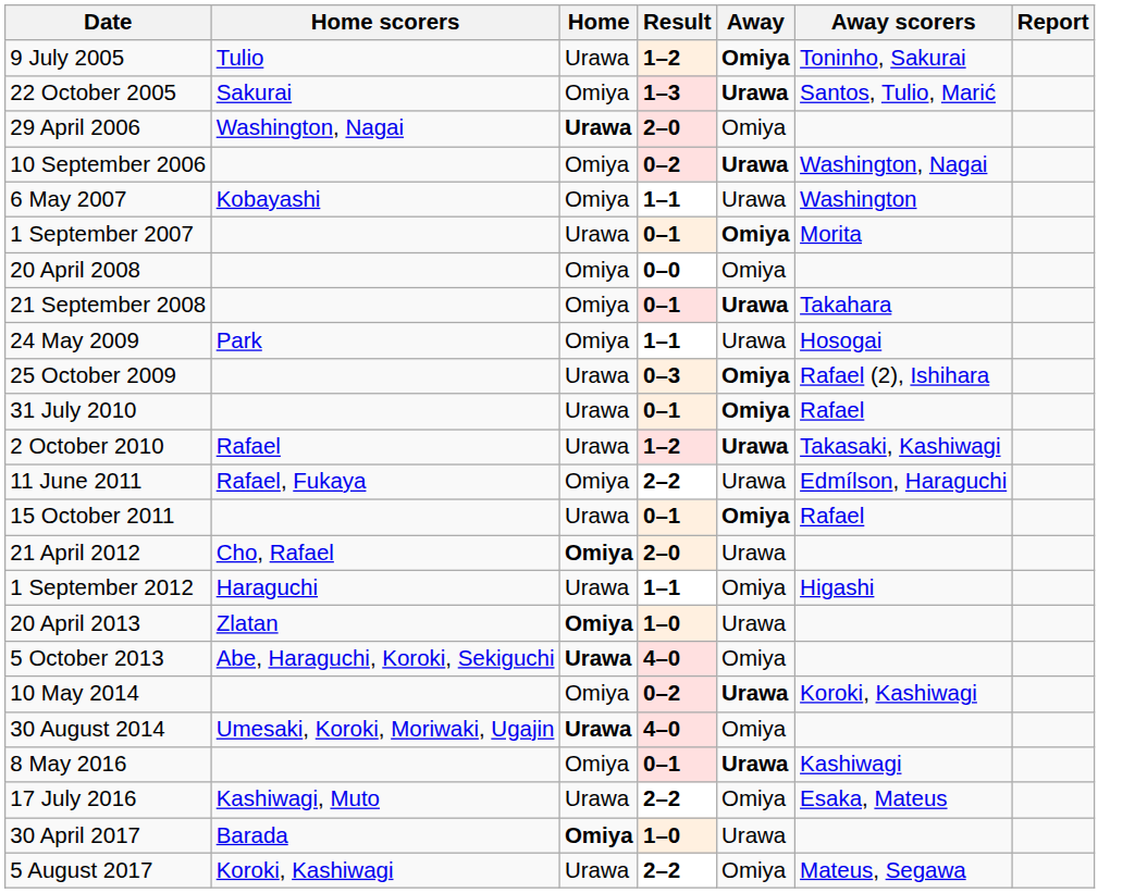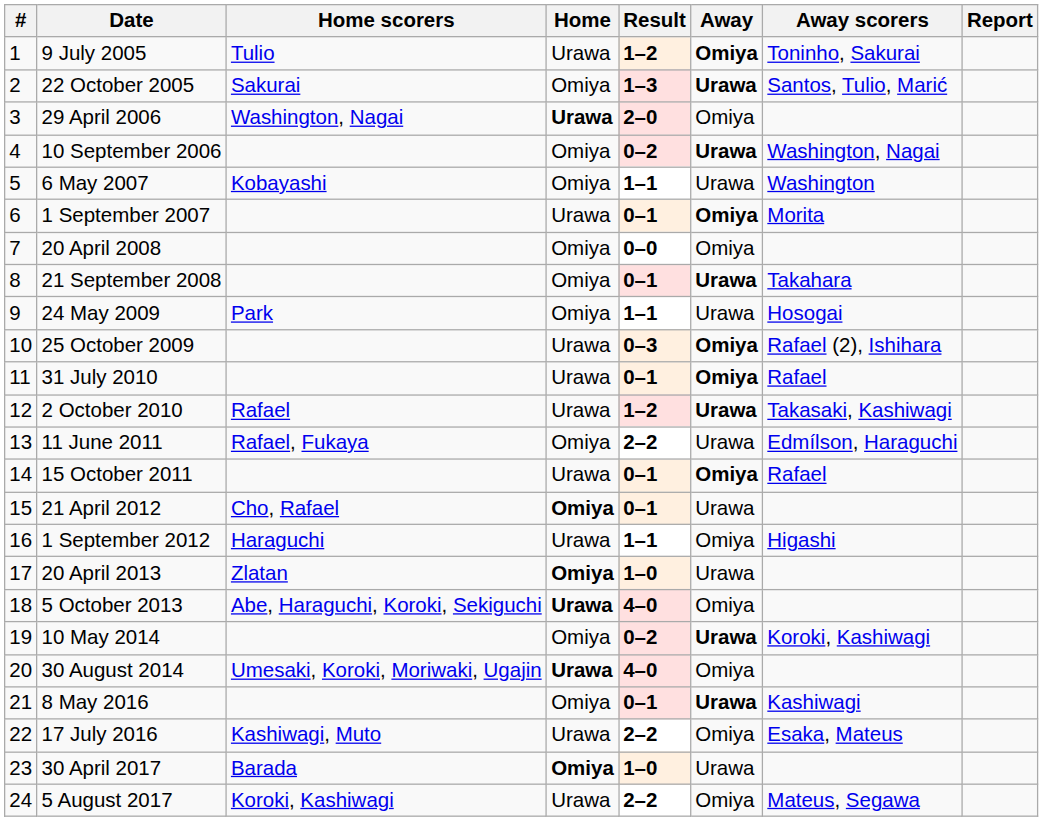 <table class="wikitable">
 <tr>
+<th>#</th>
 <th>Date</th>
 <th>Home scorers</th>
 <th>Home</th>
 <th>Result</th>
 <th>Away</th>
 <th>Away scorers</th>
 <th>Report</th>
 </tr>
 <tr>
+<td>1</td>
 <td>9 July 2005</td>
 <td><a href='#'>Tulio</a></td>
 <td>Urawa</td>
 <td style="background:#fff0e0;"><strong>1–2</strong></td>
 <td><strong>Omiya</strong></td>
 <td><a href='#'>Toninho</a>, <a href='#'>Sakurai</a></td>
 <td></td>
 </tr>
 <tr>
+<td>2</td>
 <td>22 October 2005</td>
 <td><a href='#'>Sakurai</a></td>
 <td>Omiya</td>
 <td style="background:#ffe0e0;"><strong>1–3</strong></td>
 <td><strong>Urawa</strong></td>
 <td><a href='#'>Santos</a>, <a href='#'>Tulio</a>, <a href='#'>Marić</a></td>
 <td></td>
 </tr>
 <tr>
+<td>3</td>
 <td>29 April 2006</td>
 <td><a href='#'>Washington</a>, <a href='#'>Nagai</a></td>
 <td><strong>Urawa</strong></td>
 <td style="background:#ffe0e0;"><strong>2–0</strong></td>
 <td>Omiya</td>
 <td></td>
 <td></td>
 </tr>
 <tr>
+<td>4</td>
 <td>10 September 2006</td>
 <td></td>
 <td>Omiya</td>
 <td style="background:#ffe0e0;"><strong>0–2</strong></td>
 <td><strong>Urawa</strong></td>
 <td><a href='#'>Washington</a>, <a href='#'>Nagai</a></td>
 <td></td>
 </tr>
 <tr>
+<td>5</td>
 <td>6 May 2007</td>
 <td><a href='#'>Kobayashi</a></td>
 <td>Omiya</td>
 <td style="background:#ffffff;"><strong>1–1</strong></td>
 <td>Urawa</td>
 <td><a href='#'>Washington</a></td>
 <td></td>
 </tr>
 <tr>
+<td>6</td>
 <td>1 September 2007</td>
 <td></td>
 <td>Urawa</td>
 <td style="background:#fff0e0;"><strong>0–1</strong></td>
 <td><strong>Omiya</strong></td>
 <td><a href='#'>Morita</a></td>
 <td></td>
 </tr>
 <tr>
+<td>7</td>
 <td>20 April 2008</td>
 <td></td>
 <td>Omiya</td>
 <td style="background:#ffffff;"><strong>0–0</strong></td>
 <td>Omiya</td>
 <td></td>
 <td></td>
 </tr>
 <tr>
+<td>8</td>
 <td>21 September 2008</td>
 <td></td>
 <td>Omiya</td>
 <td style="background:#ffe0e0;"><strong>0–1</strong></td>
 <td><strong>Urawa</strong></td>
 <td><a href='#'>Takahara</a></td>
 <td></td>
 </tr>
 <tr>
+<td>9</td>
 <td>24 May 2009</td>
 <td><a href='#'>Park</a></td>
 <td>Omiya</td>
 <td style="background:#ffffff;"><strong>1–1</strong></td>
 <td>Urawa</td>
 <td><a href='#'>Hosogai</a></td>
 <td></td>
 </tr>
 <tr>
+<td>10</td>
 <td>25 October 2009</td>
 <td></td>
 <td>Urawa</td>
 <td style="background:#fff0e0;"><strong>0–3</strong></td>
 <td><strong>Omiya</strong></td>
 <td><a href='#'>Rafael</a> (2), <a href='#'>Ishihara</a></td>
 <td></td>
 </tr>
 <tr>
+<td>11</td>
 <td>31 July 2010</td>
 <td></td>
 <td>Urawa</td>
 <td style="background:#fff0e0;"><strong>0–1</strong></td>
 <td><strong>Omiya</strong></td>
 <td><a href='#'>Rafael</a></td>
 <td></td>
 </tr>
 <tr>
+<td>12</td>
 <td>2 October 2010</td>
 <td><a href='#'>Rafael</a></td>
 <td>Urawa</td>
 <td style="background:#ffe0e0;"><strong>1–2</strong></td>
 <td><strong>Urawa</strong></td>
 <td><a href='#'>Takasaki</a>, <a href='#'>Kashiwagi</a></td>
 <td></td>
 </tr>
 <tr>
+<td>13</td>
 <td>11 June 2011</td>
 <td><a href='#'>Rafael</a>, <a href='#'>Fukaya</a></td>
 <td>Omiya</td>
 <td style="background:#ffffff;"><strong>2–2</strong></td>
 <td>Urawa</td>
 <td><a href='#'>Edmílson</a>, <a href='#'>Haraguchi</a></td>
 <td></td>
 </tr>
 <tr>
+<td>14</td>
 <td>15 October 2011</td>
 <td></td>
 <td>Urawa</td>
 <td style="background:#fff0e0;"><strong>0–1</strong></td>
 <td><strong>Omiya</strong></td>
 <td><a href='#'>Rafael</a></td>
 <td></td>
 </tr>
 <tr>
+<td>15</td>
 <td>21 April 2012</td>
 <td><a href='#'>Cho</a>, <a href='#'>Rafael</a></td>
 <td><strong>Omiya</strong></td>
-<td style="background:#fff0e0;"><strong>2–0</strong></td>
+<td style="background:#fff0e0;"><strong>0–1</strong></td>
 <td>Urawa</td>
 <td></td>
 <td></td>
 </tr>
 <tr>
+<td>16</td>
 <td>1 September 2012</td>
 <td><a href='#'>Haraguchi</a></td>
 <td>Urawa</td>
 <td style="background:#ffffff;"><strong>1–1</strong></td>
 <td>Omiya</td>
 <td><a href='#'>Higashi</a></td>
 <td></td>
 </tr>
 <tr>
+<td>17</td>
 <td>20 April 2013</td>
 <td><a href='#'>Zlatan</a></td>
 <td><strong>Omiya</strong></td>
 <td style="background:#fff0e0;"><strong>1–0</strong></td>
 <td>Urawa</td>
 <td></td>
 <td></td>
 </tr>
 <tr>
+<td>18</td>
 <td>5 October 2013</td>
 <td><a href='#'>Abe</a>, <a href='#'>Haraguchi</a>, <a href='#'>Koroki</a>, <a href='#'>Sekiguchi</a></td>
 <td><strong>Urawa</strong></td>
 <td style="background:#ffe0e0;"><strong>4–0</strong></td>
 <td>Omiya</td>
 <td></td>
 <td></td>
 </tr>
 <tr>
+<td>19</td>
 <td>10 May 2014</td>
 <td></td>
 <td>Omiya</td>
 <td style="background:#ffe0e0;"><strong>0–2</strong></td>
 <td><strong>Urawa</strong></td>
 <td><a href='#'>Koroki</a>, <a href='#'>Kashiwagi</a></td>
 <td></td>
 </tr>
 <tr>
+<td>20</td>
 <td>30 August 2014</td>
 <td><a href='#'>Umesaki</a>, <a href='#'>Koroki</a>, <a href='#'>Moriwaki</a>, <a href='#'>Ugajin</a></td>
 <td><strong>Urawa</strong></td>
 <td style="background:#ffe0e0;"><strong>4–0</strong></td>
 <td>Omiya</td>
 <td></td>
 <td></td>
 </tr>
 <tr>
+<td>21</td>
 <td>8 May 2016</td>
 <td></td>
 <td>Omiya</td>
 <td style="background:#ffe0e0;"><strong>0–1</strong></td>
 <td><strong>Urawa</strong></td>
 <td><a href='#'>Kashiwagi</a></td>
 <td></td>
 </tr>
 <tr>
+<td>22</td>
 <td>17 July 2016</td>
 <td><a href='#'>Kashiwagi</a>, <a href='#'>Muto</a></td>
 <td>Urawa</td>
 <td style="background:#ffffff;"><strong>2–2</strong></td>
 <td>Omiya</td>
 <td><a href='#'>Esaka</a>, <a href='#'>Mateus</a></td>
 <td></td>
 </tr>
 <tr>
+<td>23</td>
 <td>30 April 2017</td>
 <td><a href='#'>Barada</a></td>
 <td><strong>Omiya</strong></td>
 <td style="background:#fff0e0;"><strong>1–0</strong></td>
 <td>Urawa</td>
 <td></td>
 <td></td>
 </tr>
 <tr>
+<td>24</td>
 <td>5 August 2017</td>
 <td><a href='#'>Koroki</a>, <a href='#'>Kashiwagi</a></td>
 <td>Urawa</td>
 <td style="background:#ffffff;"><strong>2–2</strong></td>
 <td>Omiya</td>
 <td><a href='#'>Mateus</a>, <a href='#'>Segawa</a></td>
 <td></td>
 </tr>
 </table>
